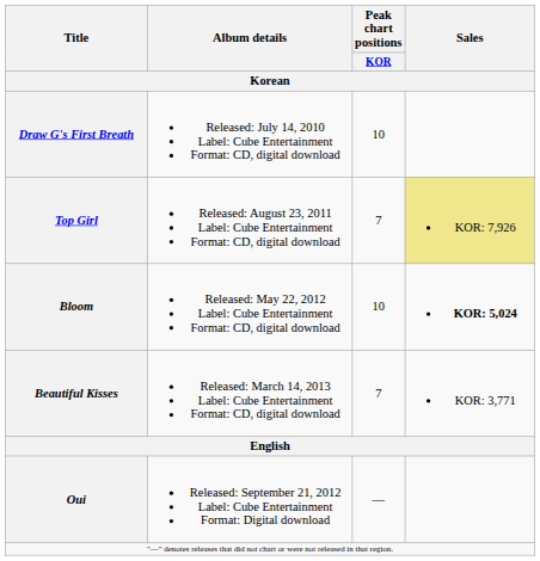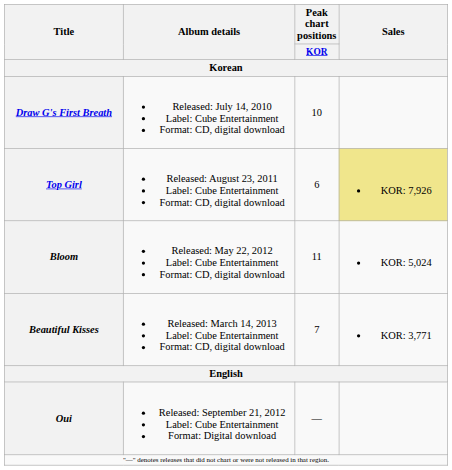 <table class="wikitable plainrowheaders" style="text-align:center;">
 <tr>
 <th scope="col" rowspan="2" style="width:11em;">Title</th>
 <th scope="col" rowspan="2" style="width:16em;">Album details</th>
 <th scope="col" colspan="1">Peak chart positions</th>
 <th scope="col" rowspan="2" style="width:10em;">Sales</th>
 </tr>
 <tr>
 <th scope="col" style="width:2.5em;font-size:90%;"><a href='#'>KOR</a><br></th>
 </tr>
 <tr>
 <th colspan="4">Korean</th>
 </tr>
 <tr>
 <th scope="row"><em><a href='#'>Draw G's First Breath</a></em></th>
 <td><br><ul><li>Released: July 14, 2010</li><li>Label: Cube Entertainment</li><li>Format: CD, digital download</li></ul></td>
 <td>10</td>
 <td></td>
 </tr>
 <tr>
 <th scope="row"><em><a href='#'>Top Girl</a></em></th>
 <td><br><ul><li>Released: August 23, 2011</li><li>Label: Cube Entertainment</li><li>Format: CD, digital download</li></ul></td>
-<td>7</td>
+<td>6</td>
 <td style="background: khaki;"><br><ul><li>KOR: 7,926</li></ul></td>
 </tr>
 <tr>
 <th scope="row"><em>Bloom</em></th>
 <td><br><ul><li>Released: May 22, 2012</li><li>Label: Cube Entertainment</li><li>Format: CD, digital download</li></ul></td>
-<td>10</td>
-<td><strong><br><ul><li>KOR: 5,024</li></ul></strong></td>
+<td>11</td>
+<td><br><ul><li>KOR: 5,024</li></ul></td>
 </tr>
 <tr>
 <th scope="row"><em>Beautiful Kisses</em></th>
 <td><br><ul><li>Released: March 14, 2013</li><li>Label: Cube Entertainment</li><li>Format: CD, digital download</li></ul></td>
 <td>7</td>
 <td><br><ul><li>KOR: 3,771</li></ul></td>
 </tr>
 <tr>
 <th colspan="4">English</th>
 </tr>
 <tr>
 <th scope="row"><em>Oui</em></th>
 <td><br><ul><li>Released: September 21, 2012</li><li>Label: Cube Entertainment</li><li>Format: Digital download</li></ul></td>
 <td>—</td>
 <td></td>
 </tr>
 <tr>
 <td colspan="4" style="font-size:8pt;">"—" denotes releases that did not chart or were not released in that region.</td>
 </tr>
 </table>
